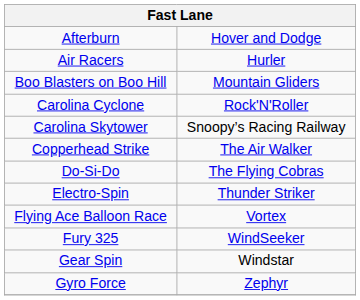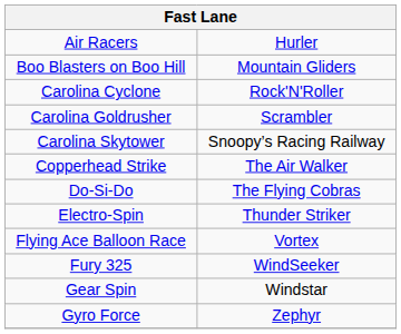 <table class="wikitable" style="margin-left: 75px; width:400px; text-align: center">
 <tr>
 <th colspan="2">Fast Lane</th>
-</tr>
-<tr>
-<td><a href='#'>Afterburn</a></td>
-<td><a href='#'> Hover and Dodge</a></td>
 </tr>
 <tr>
 <td><a href='#'>Air Racers</a></td>
 <td><a href='#'>Hurler</a></td>
 </tr>
 <tr>
 <td><a href='#'>Boo Blasters on Boo Hill</a></td>
 <td><a href='#'>Mountain Gliders</a></td>
 </tr>
 <tr>
 <td><a href='#'>Carolina Cyclone</a></td>
 <td><a href='#'>Rock'N'Roller</a></td>
+</tr>
+<tr>
+<td><a href='#'>Carolina Goldrusher</a></td>
+<td><a href='#'>Scrambler</a></td>
 </tr>
 <tr>
 <td><a href='#'>Carolina Skytower</a></td>
 <td>Snoopy’s Racing Railway</td>
 </tr>
 <tr>
 <td><a href='#'>Copperhead Strike</a></td>
 <td><a href='#'>The Air Walker</a></td>
 </tr>
 <tr>
 <td><a href='#'> Do-Si-Do</a></td>
 <td><a href='#'>The Flying Cobras</a></td>
 </tr>
 <tr>
 <td><a href='#'>Electro-Spin</a></td>
 <td><a href='#'>Thunder Striker</a></td>
 </tr>
 <tr>
 <td><a href='#'>Flying Ace Balloon Race</a></td>
 <td><a href='#'>Vortex</a></td>
 </tr>
 <tr>
 <td><a href='#'>Fury 325</a></td>
 <td><a href='#'>WindSeeker</a></td>
 </tr>
 <tr>
 <td><a href='#'>Gear Spin</a></td>
 <td>Windstar</td>
 </tr>
 <tr>
 <td><a href='#'>Gyro Force</a></td>
 <td><a href='#'> Zephyr</a></td>
 </tr>
 <tr>
 </tr>
 </table>
